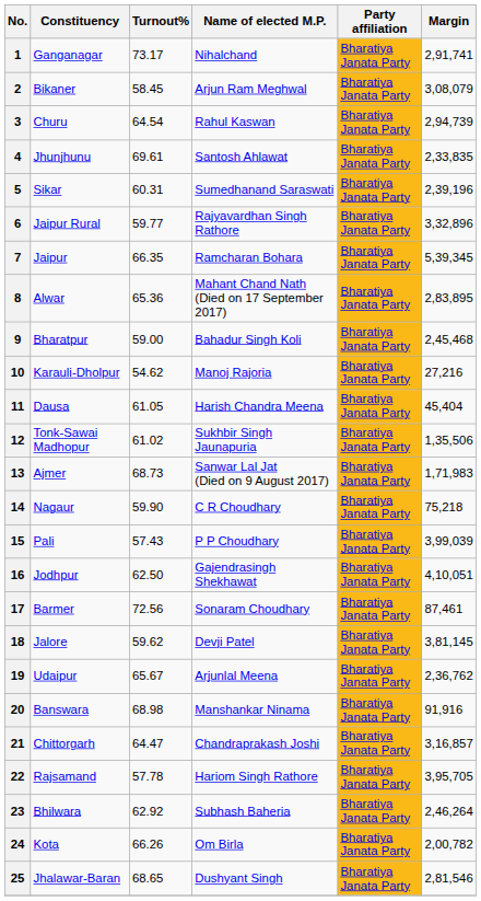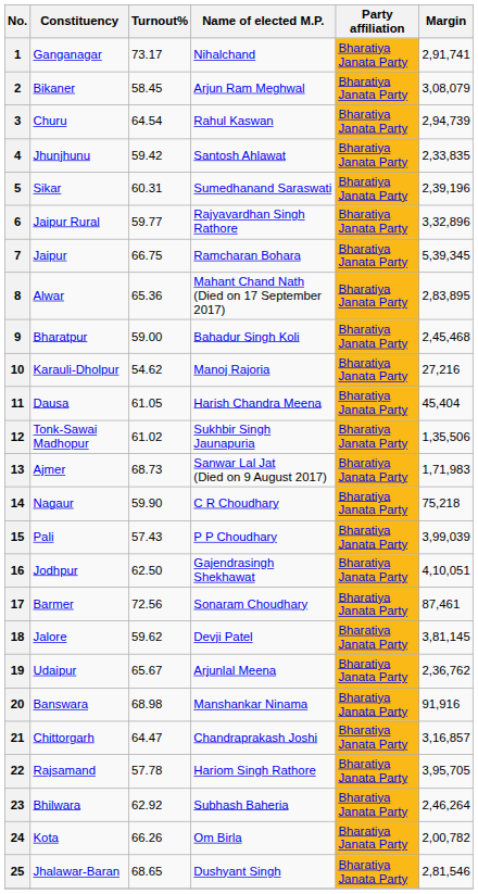 <table class="wikitable sortable">
 <tr style="background:#ccc; text-align:center;">
 <th>No.</th>
 <th style="width:120px">Constituency</th>
 <th>Turnout%</th>
 <th style="width:180px">Name of elected M.P.</th>
 <th>Party affiliation</th>
 <th>Margin</th>
 </tr>
 <tr>
 <th>1</th>
 <td><a href='#'>Ganganagar</a></td>
 <td>73.17 </td>
 <td><a href='#'>Nihalchand</a></td>
 <td bgcolor=#FBB917><a href='#'>Bharatiya Janata Party</a></td>
 <td>2,91,741</td>
 </tr>
 <tr>
 <th>2</th>
 <td><a href='#'>Bikaner</a></td>
 <td>58.45 </td>
 <td><a href='#'>Arjun Ram Meghwal</a></td>
 <td bgcolor=#FBB917><a href='#'>Bharatiya Janata Party</a></td>
 <td>3,08,079</td>
 </tr>
 <tr>
 <th>3</th>
 <td><a href='#'>Churu</a></td>
 <td>64.54 </td>
 <td><a href='#'>Rahul Kaswan</a></td>
 <td bgcolor=#FBB917><a href='#'>Bharatiya Janata Party</a></td>
 <td>2,94,739</td>
 </tr>
 <tr>
 <th>4</th>
 <td><a href='#'>Jhunjhunu</a></td>
-<td>69.61 </td>
+<td>59.42 </td>
 <td><a href='#'>Santosh Ahlawat</a></td>
 <td bgcolor=#FBB917><a href='#'>Bharatiya Janata Party</a></td>
 <td>2,33,835</td>
 </tr>
 <tr>
 <th>5</th>
 <td><a href='#'>Sikar</a></td>
 <td>60.31 </td>
 <td><a href='#'>Sumedhanand Saraswati</a></td>
 <td bgcolor=#FBB917><a href='#'>Bharatiya Janata Party</a></td>
 <td>2,39,196</td>
 </tr>
 <tr>
 <th>6</th>
 <td><a href='#'>Jaipur Rural</a></td>
 <td>59.77 </td>
 <td><a href='#'>Rajyavardhan Singh Rathore</a></td>
 <td bgcolor="#FBB917"><a href='#'>Bharatiya Janata Party</a></td>
 <td>3,32,896</td>
 </tr>
 <tr>
 <th>7</th>
 <td><a href='#'>Jaipur</a></td>
-<td>66.35 </td>
+<td>66.75 </td>
 <td><a href='#'>Ramcharan Bohara</a></td>
 <td bgcolor=#FBB917><a href='#'>Bharatiya Janata Party</a></td>
 <td>5,39,345</td>
 </tr>
 <tr>
 <th>8</th>
 <td><a href='#'>Alwar</a></td>
 <td>65.36 </td>
 <td><a href='#'>Mahant Chand Nath</a><br>(Died on 17 September 2017)</td>
 <td bgcolor=#FBB917><a href='#'>Bharatiya Janata Party</a></td>
 <td>2,83,895</td>
 </tr>
 <tr>
 <th>9</th>
 <td><a href='#'>Bharatpur</a></td>
 <td>59.00 </td>
 <td><a href='#'>Bahadur Singh Koli</a></td>
 <td bgcolor=#FBB917><a href='#'>Bharatiya Janata Party</a></td>
 <td>2,45,468</td>
 </tr>
 <tr>
 <th>10</th>
 <td><a href='#'>Karauli-Dholpur</a></td>
 <td>54.62 </td>
 <td><a href='#'>Manoj Rajoria</a></td>
 <td bgcolor=#FBB917><a href='#'>Bharatiya Janata Party</a></td>
 <td>27,216</td>
 </tr>
 <tr>
 <th>11</th>
 <td><a href='#'>Dausa</a></td>
 <td>61.05 </td>
 <td><a href='#'>Harish Chandra Meena</a></td>
 <td bgcolor=#FBB917><a href='#'>Bharatiya Janata Party</a></td>
 <td>45,404</td>
 </tr>
 <tr>
 <th>12</th>
 <td><a href='#'>Tonk-Sawai Madhopur</a></td>
 <td>61.02 </td>
 <td><a href='#'>Sukhbir Singh Jaunapuria</a></td>
 <td bgcolor="#FBB917"><a href='#'>Bharatiya Janata Party</a></td>
 <td>1,35,506</td>
 </tr>
 <tr>
 <th>13</th>
 <td><a href='#'>Ajmer</a></td>
 <td>68.73 </td>
 <td><a href='#'>Sanwar Lal Jat</a><br>(Died on 9 August 2017)</td>
 <td bgcolor=#FBB917><a href='#'>Bharatiya Janata Party</a></td>
 <td>1,71,983</td>
 </tr>
 <tr>
 <th>14</th>
 <td><a href='#'>Nagaur</a></td>
 <td>59.90 </td>
 <td><a href='#'>C R Choudhary</a></td>
 <td bgcolor=#FBB917><a href='#'>Bharatiya Janata Party</a></td>
 <td>75,218</td>
 </tr>
 <tr>
 <th>15</th>
 <td><a href='#'>Pali</a></td>
 <td>57.43 </td>
 <td><a href='#'>P P Choudhary</a></td>
 <td bgcolor=#FBB917><a href='#'>Bharatiya Janata Party</a></td>
 <td>3,99,039</td>
 </tr>
 <tr>
 <th>16</th>
 <td><a href='#'>Jodhpur</a></td>
 <td>62.50 </td>
 <td><a href='#'>Gajendrasingh Shekhawat</a></td>
 <td bgcolor=#FBB917><a href='#'>Bharatiya Janata Party</a></td>
 <td>4,10,051</td>
 </tr>
 <tr>
 <th>17</th>
 <td><a href='#'>Barmer</a></td>
 <td>72.56 </td>
 <td><a href='#'>Sonaram Choudhary</a></td>
 <td bgcolor=#FBB917><a href='#'>Bharatiya Janata Party</a></td>
 <td>87,461</td>
 </tr>
 <tr>
 <th>18</th>
 <td><a href='#'>Jalore</a></td>
 <td>59.62 </td>
 <td><a href='#'>Devji Patel</a></td>
 <td bgcolor=#FBB917><a href='#'>Bharatiya Janata Party</a></td>
 <td>3,81,145</td>
 </tr>
 <tr>
 <th>19</th>
 <td><a href='#'>Udaipur</a></td>
 <td>65.67 </td>
 <td><a href='#'>Arjunlal Meena</a></td>
 <td bgcolor=#FBB917><a href='#'>Bharatiya Janata Party</a></td>
 <td>2,36,762</td>
 </tr>
 <tr>
 <th>20</th>
 <td><a href='#'>Banswara</a></td>
 <td>68.98 </td>
 <td><a href='#'>Manshankar Ninama</a></td>
 <td bgcolor=#FBB917><a href='#'>Bharatiya Janata Party</a></td>
 <td>91,916</td>
 </tr>
 <tr>
 <th>21</th>
 <td><a href='#'>Chittorgarh</a></td>
 <td>64.47 </td>
 <td><a href='#'>Chandraprakash Joshi</a></td>
 <td bgcolor=#FBB917><a href='#'>Bharatiya Janata Party</a></td>
 <td>3,16,857</td>
 </tr>
 <tr>
 <th>22</th>
 <td><a href='#'>Rajsamand</a></td>
 <td>57.78 </td>
 <td><a href='#'>Hariom Singh Rathore</a></td>
 <td bgcolor=#FBB917><a href='#'>Bharatiya Janata Party</a></td>
 <td>3,95,705</td>
 </tr>
 <tr>
 <th>23</th>
 <td><a href='#'>Bhilwara</a></td>
 <td>62.92 </td>
 <td><a href='#'>Subhash Baheria</a></td>
 <td bgcolor=#FBB917><a href='#'>Bharatiya Janata Party</a></td>
 <td>2,46,264</td>
 </tr>
 <tr>
 <th>24</th>
 <td><a href='#'>Kota</a></td>
 <td>66.26 </td>
 <td><a href='#'>Om Birla</a></td>
 <td bgcolor=#FBB917><a href='#'>Bharatiya Janata Party</a></td>
 <td>2,00,782</td>
 </tr>
 <tr>
 <th>25</th>
 <td><a href='#'>Jhalawar-Baran</a></td>
 <td>68.65 </td>
 <td><a href='#'>Dushyant Singh</a></td>
 <td bgcolor=#FBB917><a href='#'>Bharatiya Janata Party</a></td>
 <td>2,81,546</td>
 </tr>
 <tr>
 </tr>
 </table>
